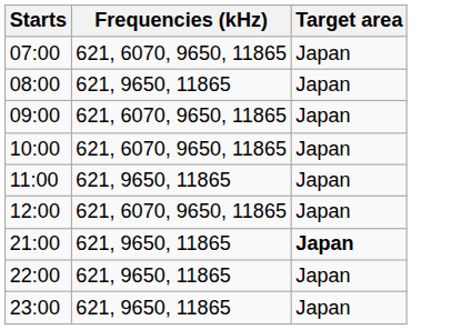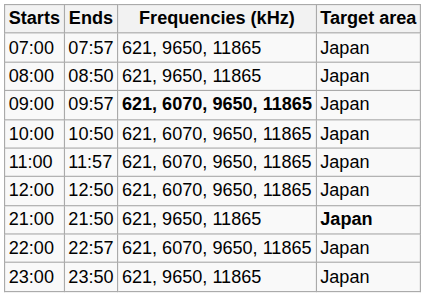 <table class="wikitable sortable">
 <tr>
 <th>Starts</th>
+<th>Ends</th>
 <th>Frequencies (kHz)</th>
 <th>Target area</th>
 </tr>
 <tr>
 <td>07:00</td>
-<td>621, 6070, 9650, 11865</td>
+<td>07:57</td>
+<td>621, 9650, 11865</td>
 <td>Japan</td>
 </tr>
 <tr>
 <td>08:00</td>
+<td>08:50</td>
 <td>621, 9650, 11865</td>
 <td>Japan</td>
 </tr>
 <tr>
 <td>09:00</td>
-<td>621, 6070, 9650, 11865</td>
+<td>09:57</td>
+<td><strong>621, 6070, 9650, 11865</strong></td>
 <td>Japan</td>
 </tr>
 <tr>
 <td>10:00</td>
+<td>10:50</td>
 <td>621, 6070, 9650, 11865</td>
 <td>Japan</td>
 </tr>
 <tr>
 <td>11:00</td>
-<td>621, 9650, 11865</td>
+<td>11:57</td>
+<td>621, 6070, 9650, 11865</td>
 <td>Japan</td>
 </tr>
 <tr>
 <td>12:00</td>
+<td>12:50</td>
 <td>621, 6070, 9650, 11865</td>
 <td>Japan</td>
 </tr>
 <tr>
 <td>21:00</td>
+<td>21:50</td>
 <td>621, 9650, 11865</td>
 <td><strong>Japan</strong></td>
 </tr>
 <tr>
 <td>22:00</td>
-<td>621, 9650, 11865</td>
+<td>22:57</td>
+<td>621, 6070, 9650, 11865</td>
 <td>Japan</td>
 </tr>
 <tr>
 <td>23:00</td>
+<td>23:50</td>
 <td>621, 9650, 11865</td>
 <td>Japan</td>
 </tr>
 </table>
